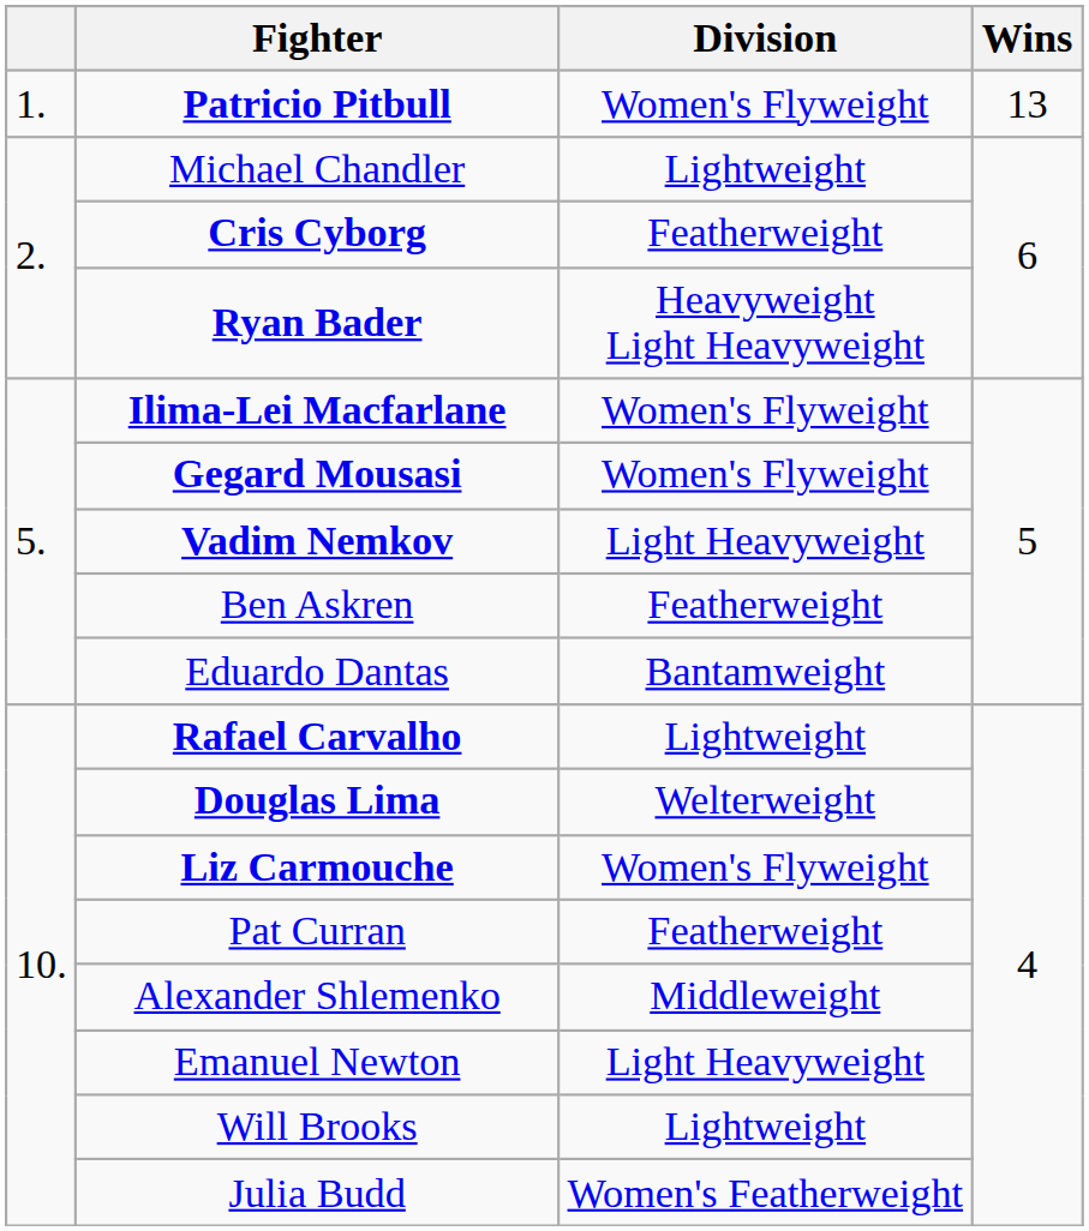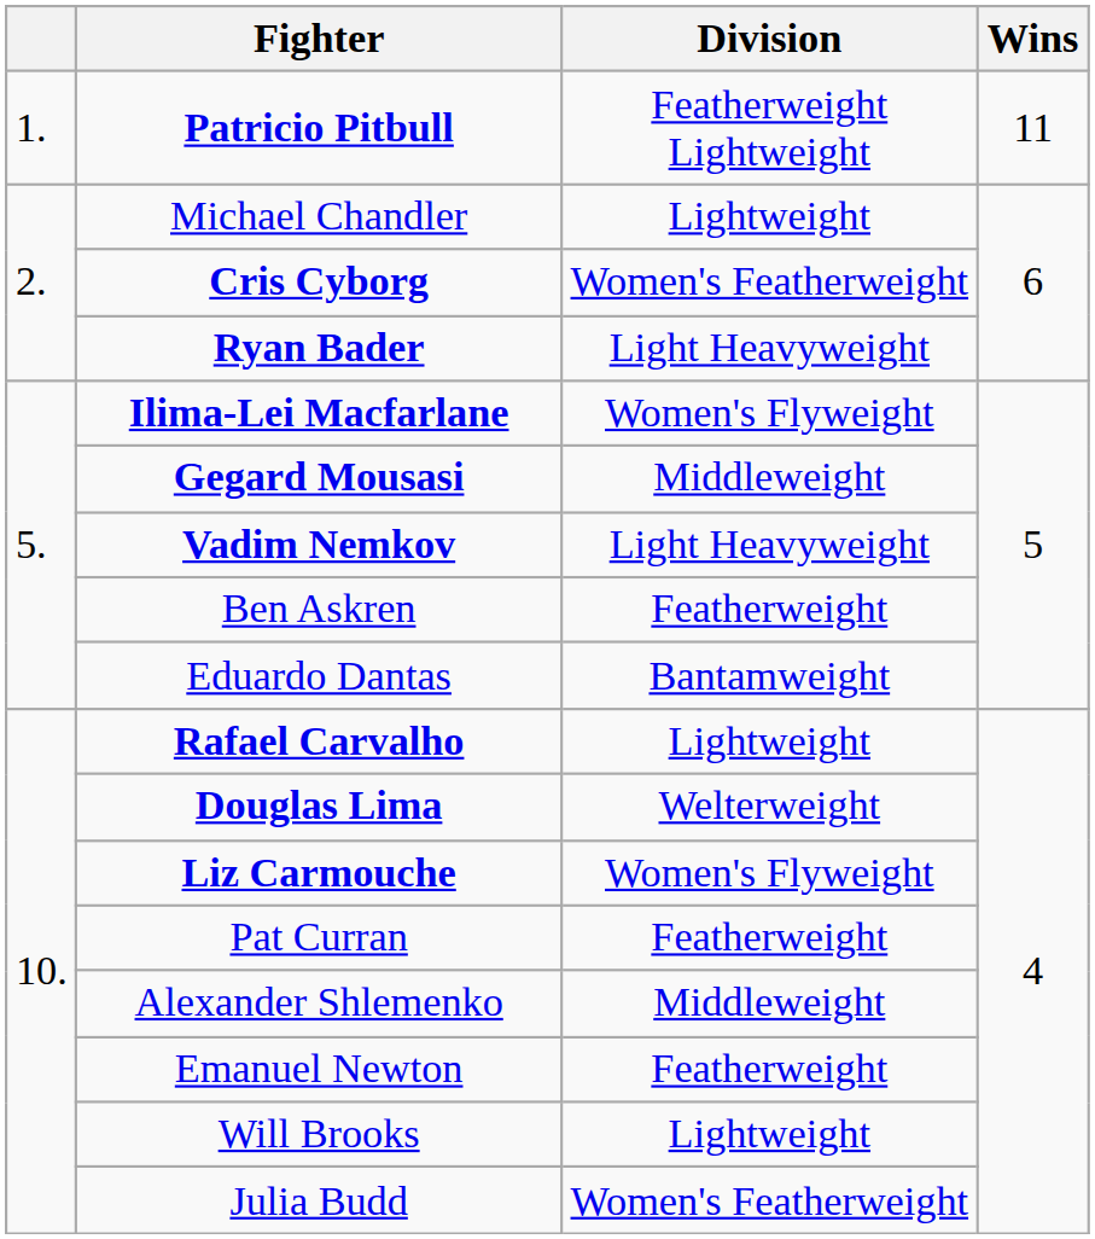 <table class=wikitable>
 <tr>
 <th></th>
 <th width=180>Fighter</th>
 <th>Division</th>
 <th>Wins</th>
 </tr>
 <tr>
 <td>1.</td>
 <td style="text-align:center;"> <strong><a href='#'>Patricio Pitbull</a></strong></td>
-<td style="text-align:center;"><a href='#'>Women's Flyweight</a></td>
-<td style="text-align:center;">13</td>
+<td style="text-align:center;"><a href='#'>Featherweight</a><br><a href='#'>Lightweight</a></td>
+<td style="text-align:center;">11</td>
 </tr>
 <tr>
 <td rowspan=3>2.</td>
 <td style="text-align:center;"> <a href='#'>Michael Chandler</a></td>
 <td style="text-align:center;"><a href='#'>Lightweight</a></td>
 <td rowspan=3 style="text-align:center;">6</td>
 </tr>
 <tr>
 <td style="text-align:center;"> <strong><a href='#'>Cris Cyborg</a></strong></td>
-<td style="text-align:center;"><a href='#'>Featherweight</a></td>
+<td style="text-align:center;"><a href='#'>Women's Featherweight</a></td>
 </tr>
 <tr>
 <td style="text-align:center;"> <strong><a href='#'>Ryan Bader</a></strong></td>
-<td style="text-align:center;"><a href='#'>Heavyweight</a><br><a href='#'>Light Heavyweight</a></td>
+<td style="text-align:center;"><a href='#'>Light Heavyweight</a></td>
 </tr>
 <tr>
 <td rowspan=5>5.</td>
 <td style="text-align:center;"> <strong><a href='#'>Ilima-Lei Macfarlane</a></strong></td>
 <td style="text-align:center;"><a href='#'> Women's Flyweight</a></td>
 <td rowspan=5 style="text-align:center;">5</td>
 </tr>
 <tr>
 <td style="text-align:center;"> <strong><a href='#'>Gegard Mousasi</a></strong></td>
-<td style="text-align:center;"><a href='#'>Women's Flyweight</a></td>
+<td style="text-align:center;"><a href='#'>Middleweight</a></td>
 </tr>
 <tr>
 <td style="text-align:center;"> <strong><a href='#'>Vadim Nemkov</a></strong></td>
 <td style="text-align:center;"><a href='#'>Light Heavyweight</a></td>
 </tr>
 <tr>
 <td style="text-align:center;"> <a href='#'>Ben Askren</a></td>
 <td style="text-align:center;"><a href='#'>Featherweight</a></td>
 </tr>
 <tr>
 <td style="text-align:center;"> <a href='#'>Eduardo Dantas</a></td>
 <td style="text-align:center;"><a href='#'>Bantamweight</a></td>
 </tr>
 <tr>
 <td rowspan=8>10.</td>
 <td style="text-align:center;"> <strong><a href='#'>Rafael Carvalho</a></strong></td>
 <td style="text-align:center;"><a href='#'>Lightweight</a></td>
 <td rowspan=8 style="text-align:center;">4</td>
 </tr>
 <tr>
 <td style="text-align:center;"> <strong><a href='#'>Douglas Lima</a></strong></td>
 <td style="text-align:center;"><a href='#'>Welterweight</a></td>
 </tr>
 <tr>
 <td style="text-align:center;"> <strong><a href='#'>Liz Carmouche</a></strong></td>
 <td style="text-align:center;"><a href='#'>Women's Flyweight</a></td>
 </tr>
 <tr>
 <td style="text-align:center;"> <a href='#'>Pat Curran</a></td>
 <td style="text-align:center;"><a href='#'>Featherweight</a></td>
 </tr>
 <tr>
 <td style="text-align:center;"> <a href='#'>Alexander Shlemenko</a></td>
 <td style="text-align:center;"><a href='#'>Middleweight</a></td>
 </tr>
 <tr>
 <td style="text-align:center;"> <a href='#'>Emanuel Newton</a></td>
-<td style="text-align:center;"><a href='#'>Light Heavyweight</a></td>
+<td style="text-align:center;"><a href='#'>Featherweight</a></td>
 </tr>
 <tr>
 <td style="text-align:center;"> <a href='#'>Will Brooks</a></td>
 <td style="text-align:center;"><a href='#'>Lightweight</a></td>
 </tr>
 <tr>
 <td style="text-align:center;"> <a href='#'>Julia Budd</a></td>
 <td style="text-align:center;"><a href='#'>Women's Featherweight</a></td>
 </tr>
 </table>
